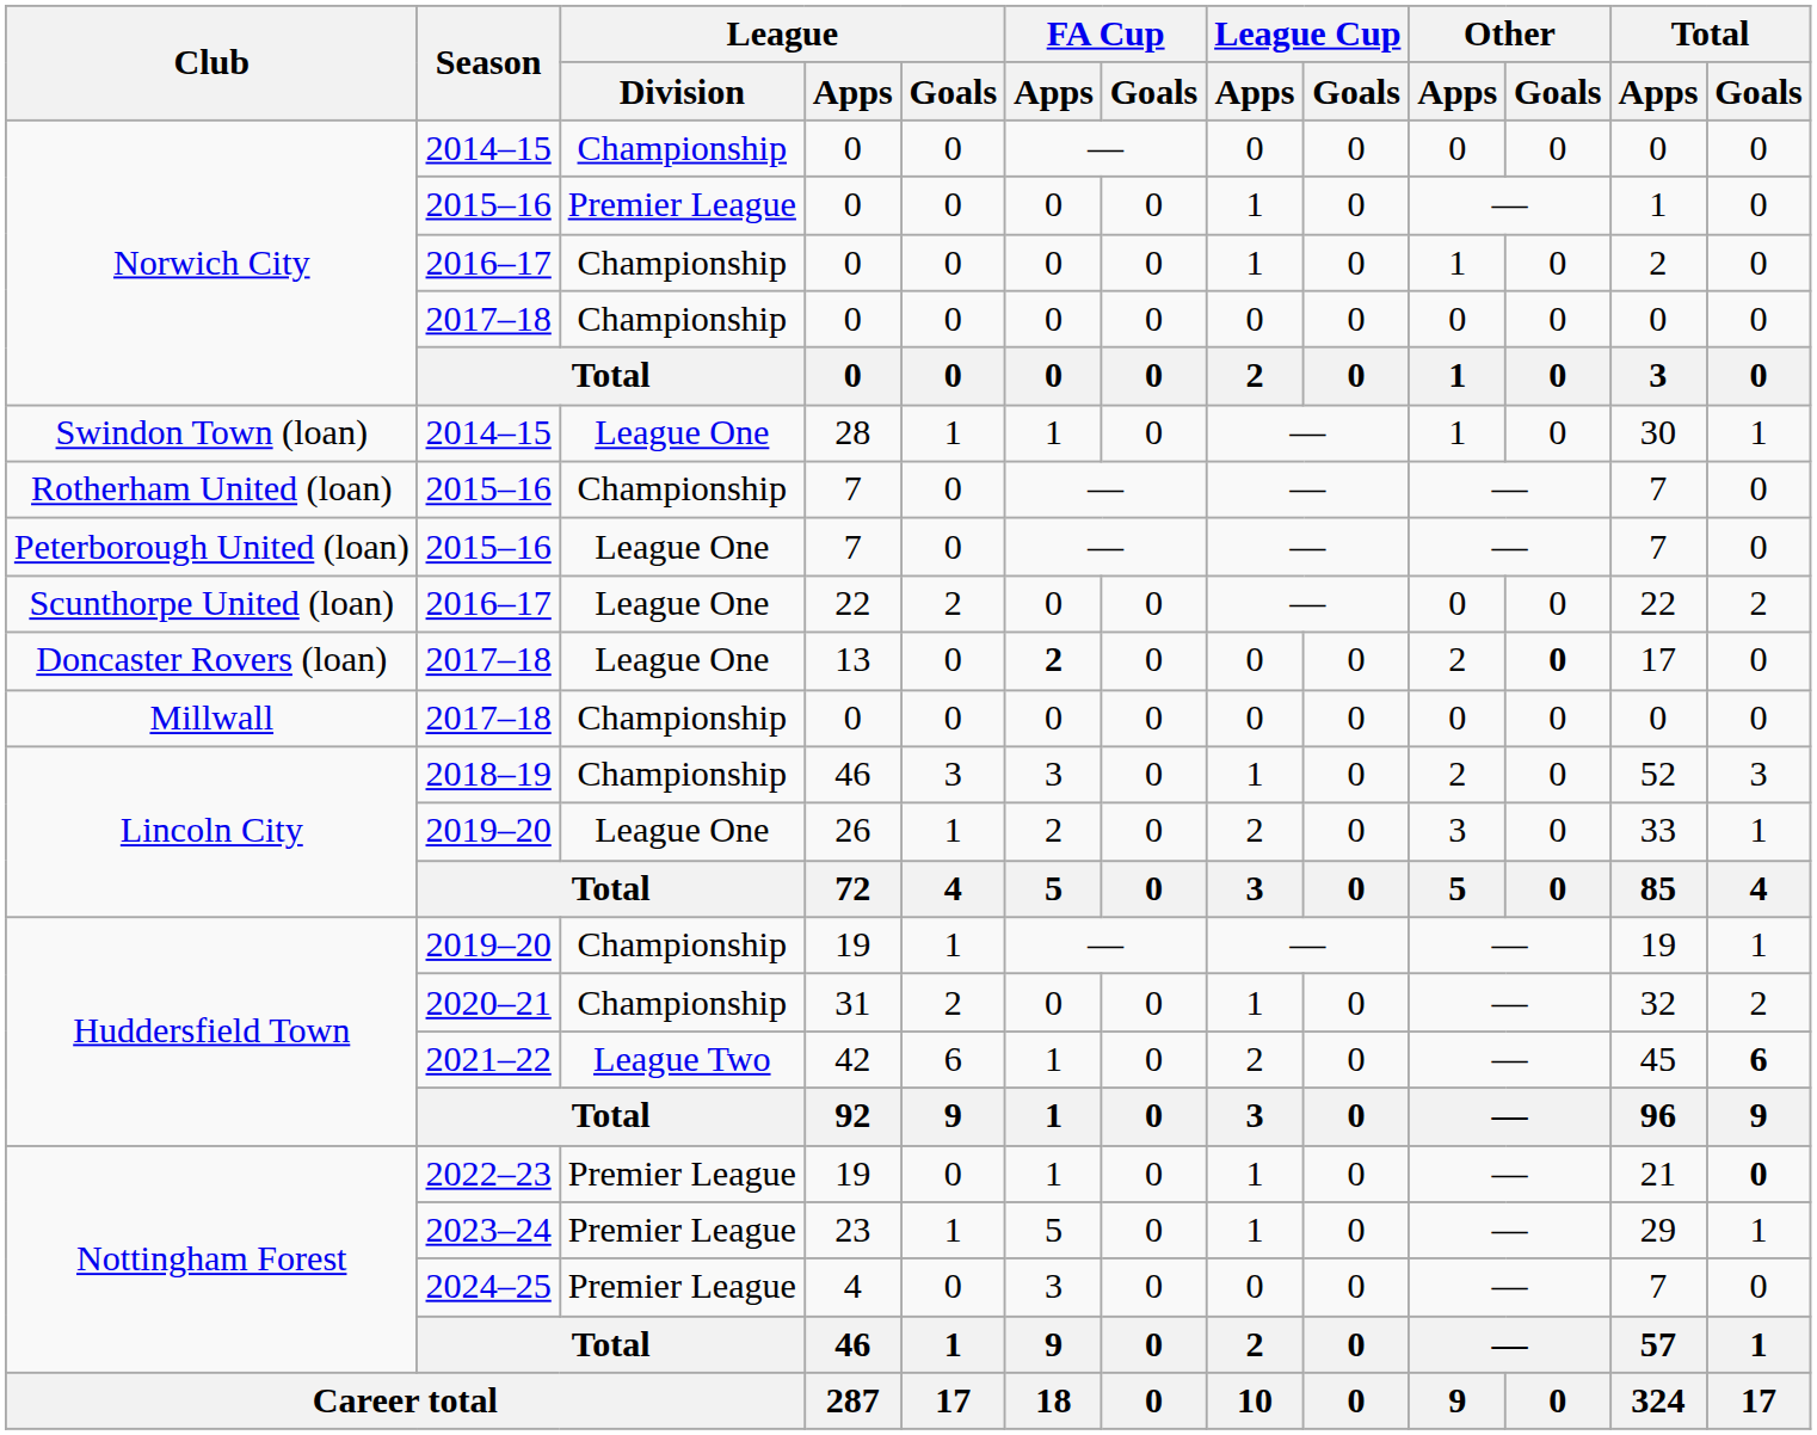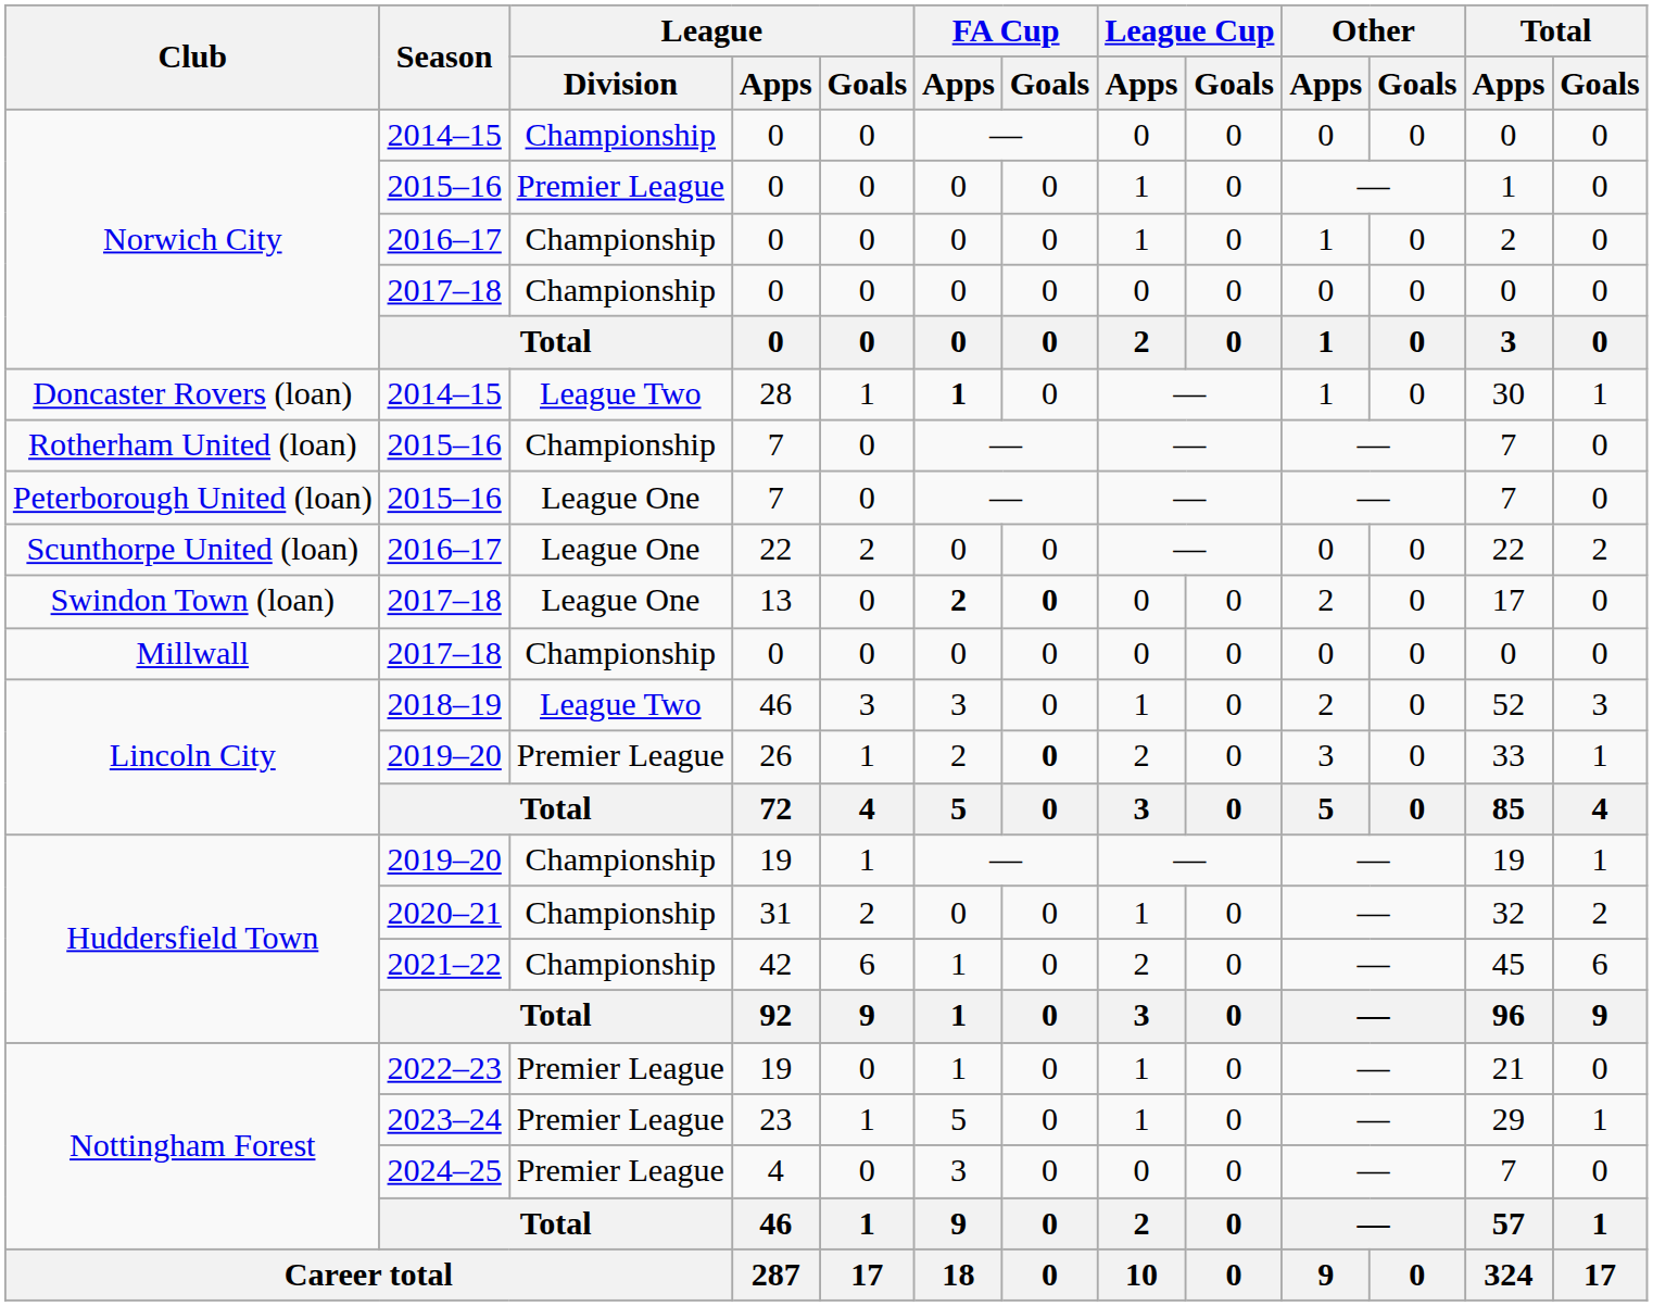 <table class=wikitable style=text-align:center>
 <tr>
 <th rowspan=2>Club</th>
 <th rowspan=2>Season</th>
 <th colspan=3>League</th>
 <th colspan=2><a href='#'>FA Cup</a></th>
 <th colspan=2><a href='#'>League Cup</a></th>
 <th colspan=2>Other</th>
 <th colspan=2>Total</th>
 </tr>
 <tr>
 <th>Division</th>
 <th>Apps</th>
 <th>Goals</th>
 <th>Apps</th>
 <th>Goals</th>
 <th>Apps</th>
 <th>Goals</th>
 <th>Apps</th>
 <th>Goals</th>
 <th>Apps</th>
 <th>Goals</th>
 </tr>
 <tr>
 <td rowspan="5"><a href='#'>Norwich City</a></td>
 <td><a href='#'>2014–15</a></td>
 <td><a href='#'>Championship</a></td>
 <td>0</td>
 <td>0</td>
 <td colspan="2">—</td>
 <td>0</td>
 <td>0</td>
 <td>0</td>
 <td>0</td>
 <td>0</td>
 <td>0</td>
 </tr>
 <tr>
 <td><a href='#'>2015–16</a></td>
 <td><a href='#'>Premier League</a></td>
 <td>0</td>
 <td>0</td>
 <td>0</td>
 <td>0</td>
 <td>1</td>
 <td>0</td>
 <td colspan="2">—</td>
 <td>1</td>
 <td>0</td>
 </tr>
 <tr>
 <td><a href='#'>2016–17</a></td>
 <td>Championship</td>
 <td>0</td>
 <td>0</td>
 <td>0</td>
 <td>0</td>
 <td>1</td>
 <td>0</td>
 <td>1</td>
 <td>0</td>
 <td>2</td>
 <td>0</td>
 </tr>
 <tr>
 <td><a href='#'>2017–18</a></td>
 <td>Championship</td>
 <td>0</td>
 <td>0</td>
 <td>0</td>
 <td>0</td>
 <td>0</td>
 <td>0</td>
 <td>0</td>
 <td>0</td>
 <td>0</td>
 <td>0</td>
 </tr>
 <tr>
 <th colspan=2>Total</th>
 <th>0</th>
 <th>0</th>
 <th>0</th>
 <th>0</th>
 <th>2</th>
 <th>0</th>
 <th>1</th>
 <th>0</th>
 <th>3</th>
 <th>0</th>
 </tr>
 <tr>
-<td><a href='#'>Swindon Town</a> (loan)</td>
+<td><a href='#'>Doncaster Rovers</a> (loan)</td>
 <td><a href='#'>2014–15</a></td>
-<td><a href='#'>League One</a></td>
+<td><a href='#'>League Two</a></td>
 <td>28</td>
 <td>1</td>
-<td>1</td>
+<td><strong>1</strong></td>
 <td>0</td>
 <td colspan=2>—</td>
 <td>1</td>
 <td>0</td>
 <td>30</td>
 <td>1</td>
 </tr>
 <tr>
 <td><a href='#'>Rotherham United</a> (loan)</td>
 <td><a href='#'>2015–16</a></td>
 <td>Championship</td>
 <td>7</td>
 <td>0</td>
 <td colspan=2>—</td>
 <td colspan=2>—</td>
 <td colspan=2>—</td>
 <td>7</td>
 <td>0</td>
 </tr>
 <tr>
 <td><a href='#'>Peterborough United</a> (loan)</td>
 <td><a href='#'>2015–16</a></td>
 <td>League One</td>
 <td>7</td>
 <td>0</td>
 <td colspan=2>—</td>
 <td colspan=2>—</td>
 <td colspan=2>—</td>
 <td>7</td>
 <td>0</td>
 </tr>
 <tr>
 <td><a href='#'>Scunthorpe United</a> (loan)</td>
 <td><a href='#'>2016–17</a></td>
 <td>League One</td>
 <td>22</td>
 <td>2</td>
 <td>0</td>
 <td>0</td>
 <td colspan=2>—</td>
 <td>0</td>
 <td>0</td>
 <td>22</td>
 <td>2</td>
 </tr>
 <tr>
-<td><a href='#'>Doncaster Rovers</a> (loan)</td>
+<td><a href='#'>Swindon Town</a> (loan)</td>
 <td><a href='#'>2017–18</a></td>
 <td>League One</td>
 <td>13</td>
 <td>0</td>
 <td><strong>2</strong></td>
-<td>0</td>
+<td><strong>0</strong></td>
 <td>0</td>
 <td>0</td>
 <td>2</td>
-<td><strong>0</strong></td>
+<td>0</td>
 <td>17</td>
 <td>0</td>
 </tr>
 <tr>
 <td><a href='#'>Millwall</a></td>
 <td><a href='#'>2017–18</a></td>
 <td>Championship</td>
 <td>0</td>
 <td>0</td>
 <td>0</td>
 <td>0</td>
 <td>0</td>
 <td>0</td>
 <td>0</td>
 <td>0</td>
 <td>0</td>
 <td>0</td>
 </tr>
 <tr>
 <td rowspan=3><a href='#'>Lincoln City</a></td>
 <td><a href='#'>2018–19</a></td>
-<td>Championship</td>
+<td><a href='#'>League Two</a></td>
 <td>46</td>
 <td>3</td>
 <td>3</td>
 <td>0</td>
 <td>1</td>
 <td>0</td>
 <td>2</td>
 <td>0</td>
 <td>52</td>
 <td>3</td>
 </tr>
 <tr>
 <td><a href='#'>2019–20</a></td>
-<td>League One</td>
+<td>Premier League</td>
 <td>26</td>
 <td>1</td>
 <td>2</td>
-<td>0</td>
+<td><strong>0</strong></td>
 <td>2</td>
 <td>0</td>
 <td>3</td>
 <td>0</td>
 <td>33</td>
 <td>1</td>
 </tr>
 <tr>
 <th colspan=2>Total</th>
 <th>72</th>
 <th>4</th>
 <th>5</th>
 <th>0</th>
 <th>3</th>
 <th>0</th>
 <th>5</th>
 <th>0</th>
 <th>85</th>
 <th>4</th>
 </tr>
 <tr>
 <td rowspan=4><a href='#'>Huddersfield Town</a></td>
 <td><a href='#'>2019–20</a></td>
 <td>Championship</td>
 <td>19</td>
 <td>1</td>
 <td colspan=2>—</td>
 <td colspan=2>—</td>
 <td colspan=2>—</td>
 <td>19</td>
 <td>1</td>
 </tr>
 <tr>
 <td><a href='#'>2020–21</a></td>
 <td>Championship</td>
 <td>31</td>
 <td>2</td>
 <td>0</td>
 <td>0</td>
 <td>1</td>
 <td>0</td>
 <td colspan=2>—</td>
 <td>32</td>
 <td>2</td>
 </tr>
 <tr>
 <td><a href='#'>2021–22</a></td>
-<td><a href='#'>League Two</a></td>
+<td>Championship</td>
 <td>42</td>
 <td>6</td>
 <td>1</td>
 <td>0</td>
 <td>2</td>
 <td>0</td>
 <td colspan=2>—</td>
 <td>45</td>
-<td><strong>6</strong></td>
+<td>6</td>
 </tr>
 <tr>
 <th colspan=2>Total</th>
 <th>92</th>
 <th>9</th>
 <th>1</th>
 <th>0</th>
 <th>3</th>
 <th>0</th>
 <th colspan=2>—</th>
 <th>96</th>
 <th>9</th>
 </tr>
 <tr>
 <td rowspan="4"><a href='#'>Nottingham Forest</a></td>
 <td><a href='#'>2022–23</a></td>
 <td>Premier League</td>
 <td>19</td>
 <td>0</td>
 <td>1</td>
 <td>0</td>
 <td>1</td>
 <td>0</td>
 <td colspan=2>—</td>
 <td>21</td>
-<td><strong>0</strong></td>
+<td>0</td>
 </tr>
 <tr>
 <td><a href='#'>2023–24</a></td>
 <td>Premier League</td>
 <td>23</td>
 <td>1</td>
 <td>5</td>
 <td>0</td>
 <td>1</td>
 <td>0</td>
 <td colspan=2>—</td>
 <td>29</td>
 <td>1</td>
 </tr>
 <tr>
 <td><a href='#'>2024–25</a></td>
 <td>Premier League</td>
 <td>4</td>
 <td>0</td>
 <td>3</td>
 <td>0</td>
 <td>0</td>
 <td>0</td>
 <td colspan=2>—</td>
 <td>7</td>
 <td>0</td>
 </tr>
 <tr>
 <th colspan=2>Total</th>
 <th>46</th>
 <th>1</th>
 <th>9</th>
 <th>0</th>
 <th>2</th>
 <th>0</th>
 <th colspan=2>—</th>
 <th>57</th>
 <th>1</th>
 </tr>
 <tr>
 <th colspan=3>Career total</th>
 <th>287</th>
 <th>17</th>
 <th>18</th>
 <th>0</th>
 <th>10</th>
 <th>0</th>
 <th>9</th>
 <th>0</th>
 <th>324</th>
 <th>17</th>
 </tr>
 </table>
